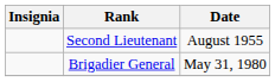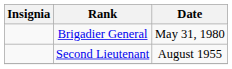 <table class="wikitable">
 <tr>
 <th>Insignia</th>
 <th>Rank</th>
 <th>Date</th>
 </tr>
 <tr style="text-align:center;">
 <td></td>
-<td><a href='#'>Second Lieutenant</a></td>
-<td>August 1955</td>
+<td><a href='#'>Brigadier General</a></td>
+<td>May 31, 1980</td>
 </tr>
 <tr style="text-align:center;">
 <td></td>
-<td><a href='#'>Brigadier General</a></td>
-<td>May 31, 1980</td>
+<td><a href='#'>Second Lieutenant</a></td>
+<td>August 1955</td>
 </tr>
 <tr>
 </tr>
 </table>
